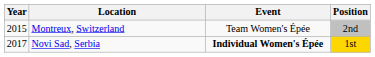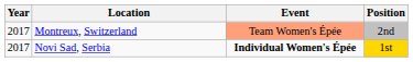 <table class="wikitable" style="text-align:center;">
 <tr>
 <th>Year</th>
 <th style="width:17em">Location</th>
 <th style="width:12em">Event</th>
 <th>Position</th>
 </tr>
 <tr>
-<td>2015</td>
+<td>2017</td>
 <td rowspan="1" align="left"> <a href='#'>Montreux</a>, <a href='#'>Switzerland</a></td>
-<td>Team Women's Épée</td>
+<td style="background: lightsalmon;">Team Women's Épée</td>
 <td bgcolor="silver">2nd</td>
 </tr>
 <tr>
 <td>2017</td>
 <td rowspan="1" align="left"> <a href='#'>Novi Sad</a>, <a href='#'>Serbia</a></td>
 <td><strong>Individual Women's Épée</strong></td>
 <td bgcolor="gold">1st</td>
 </tr>
 </table>
